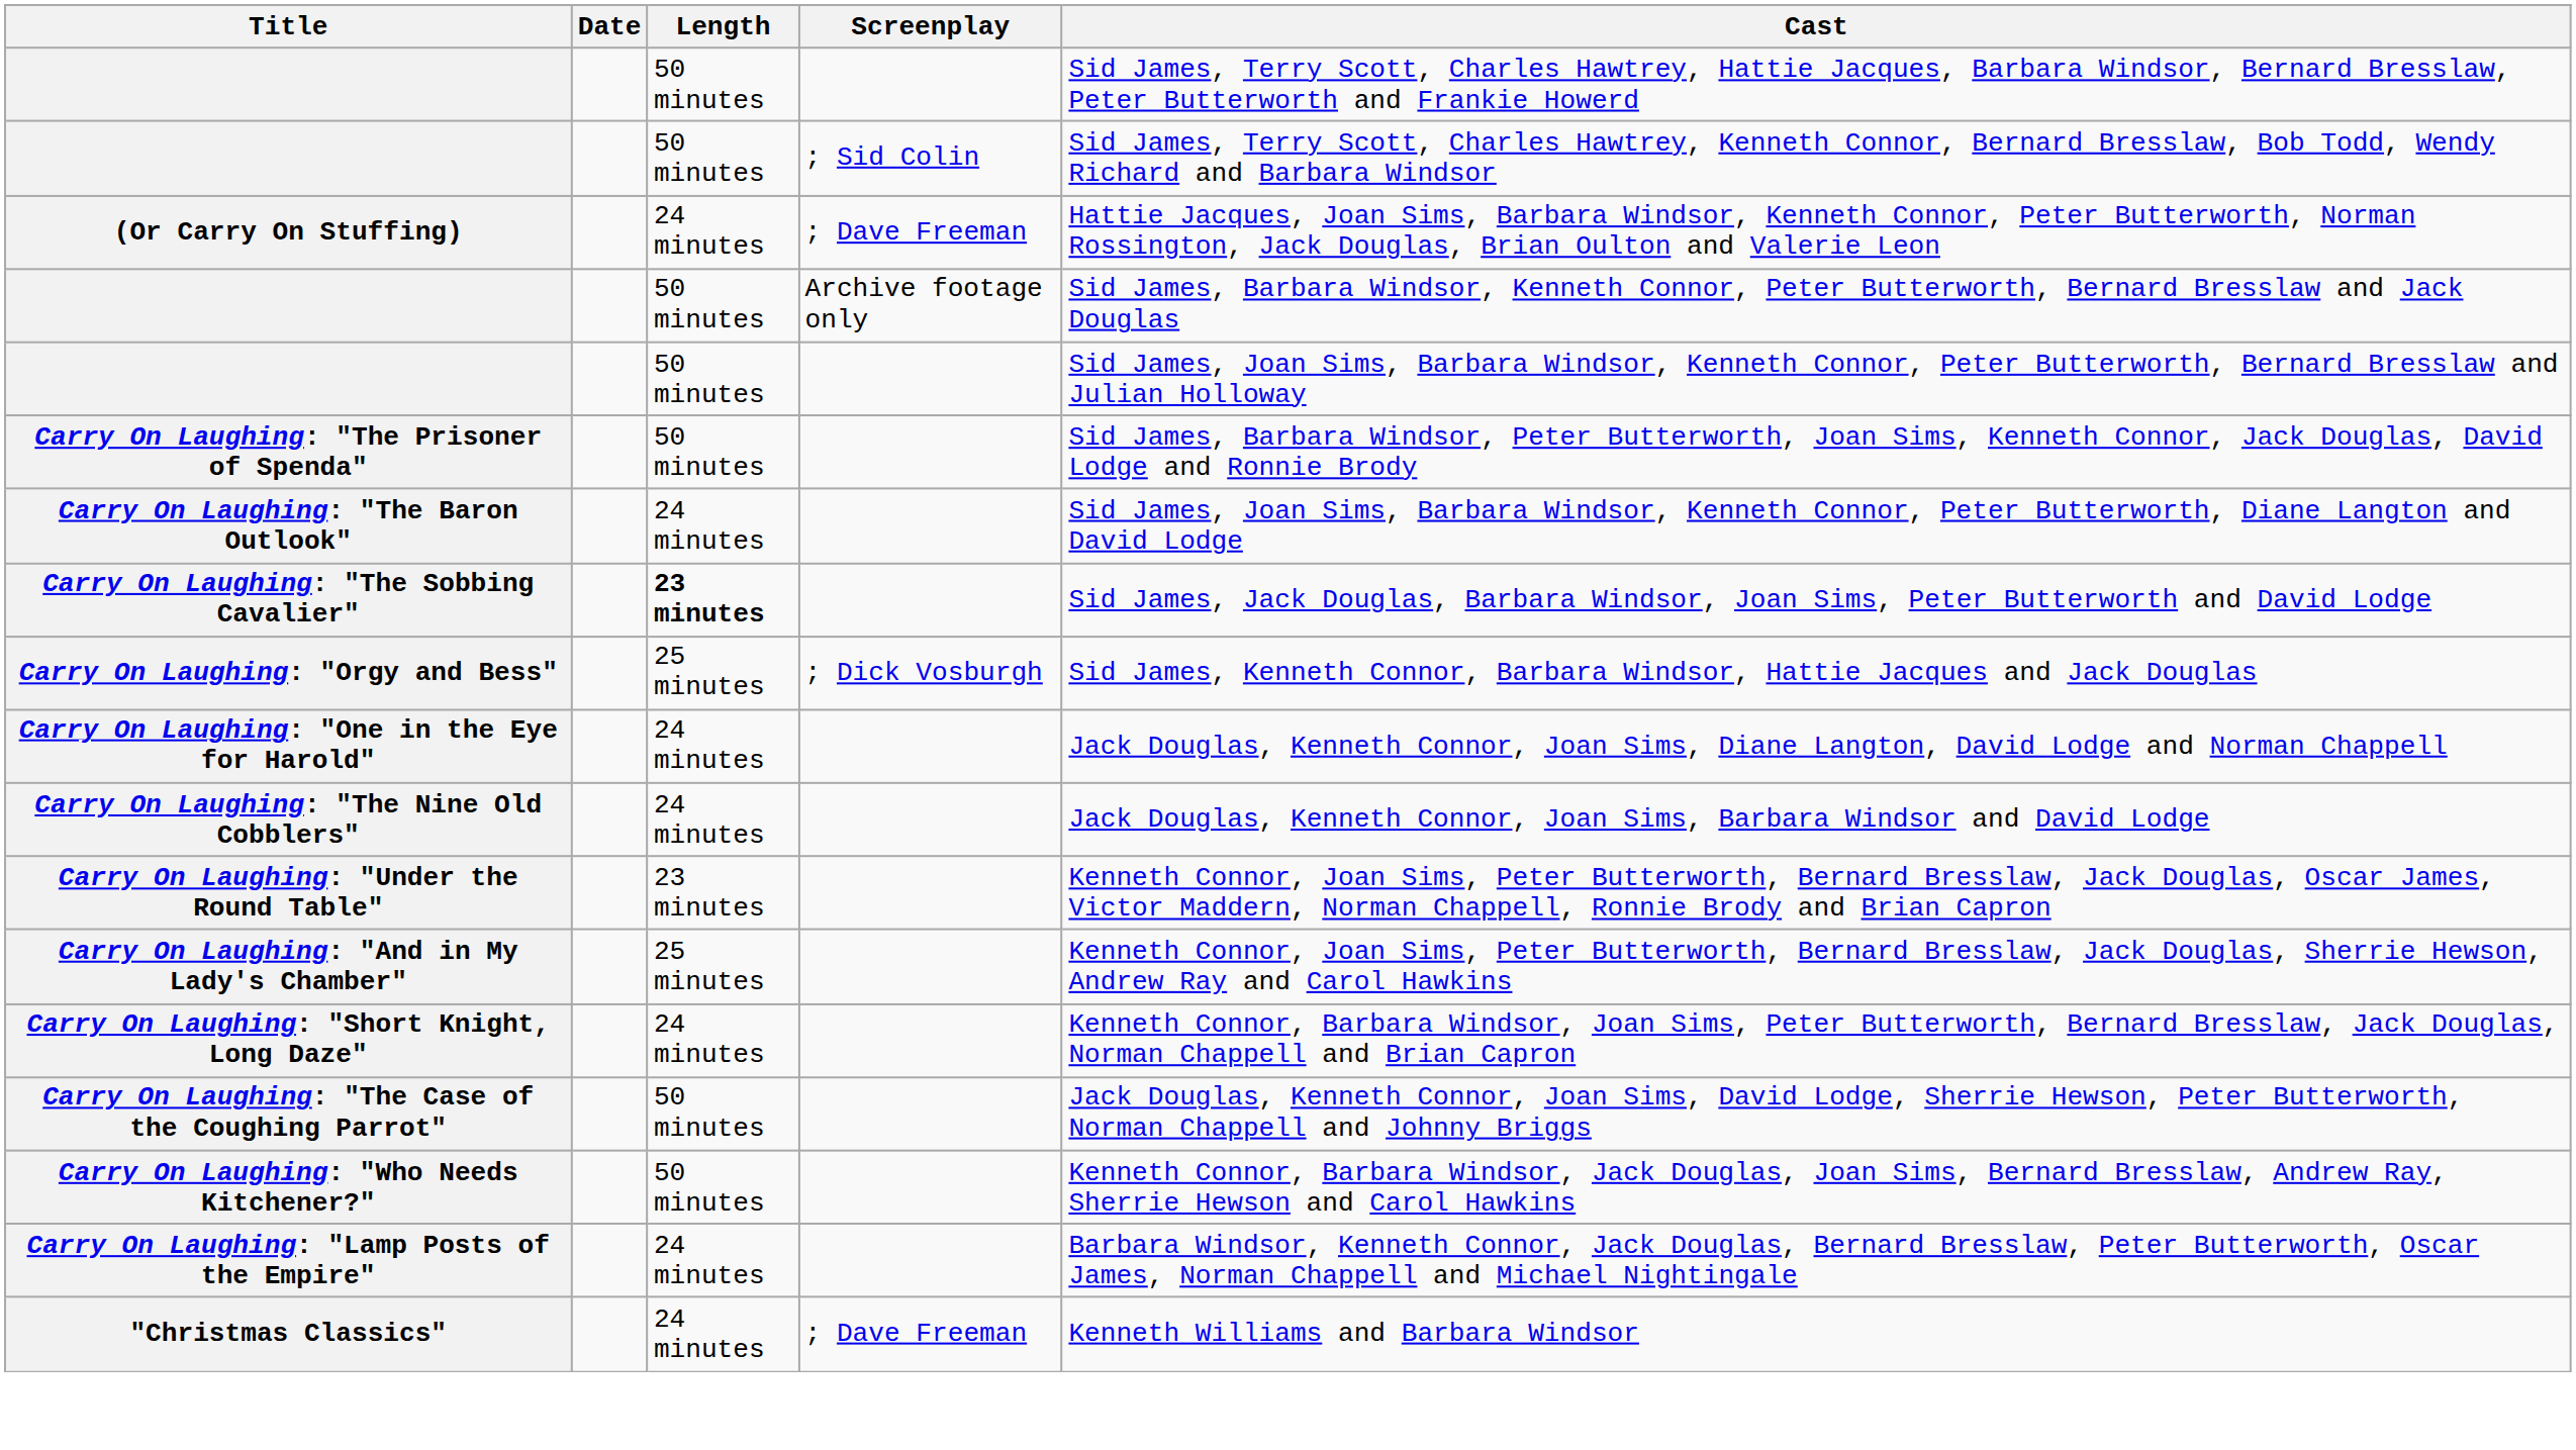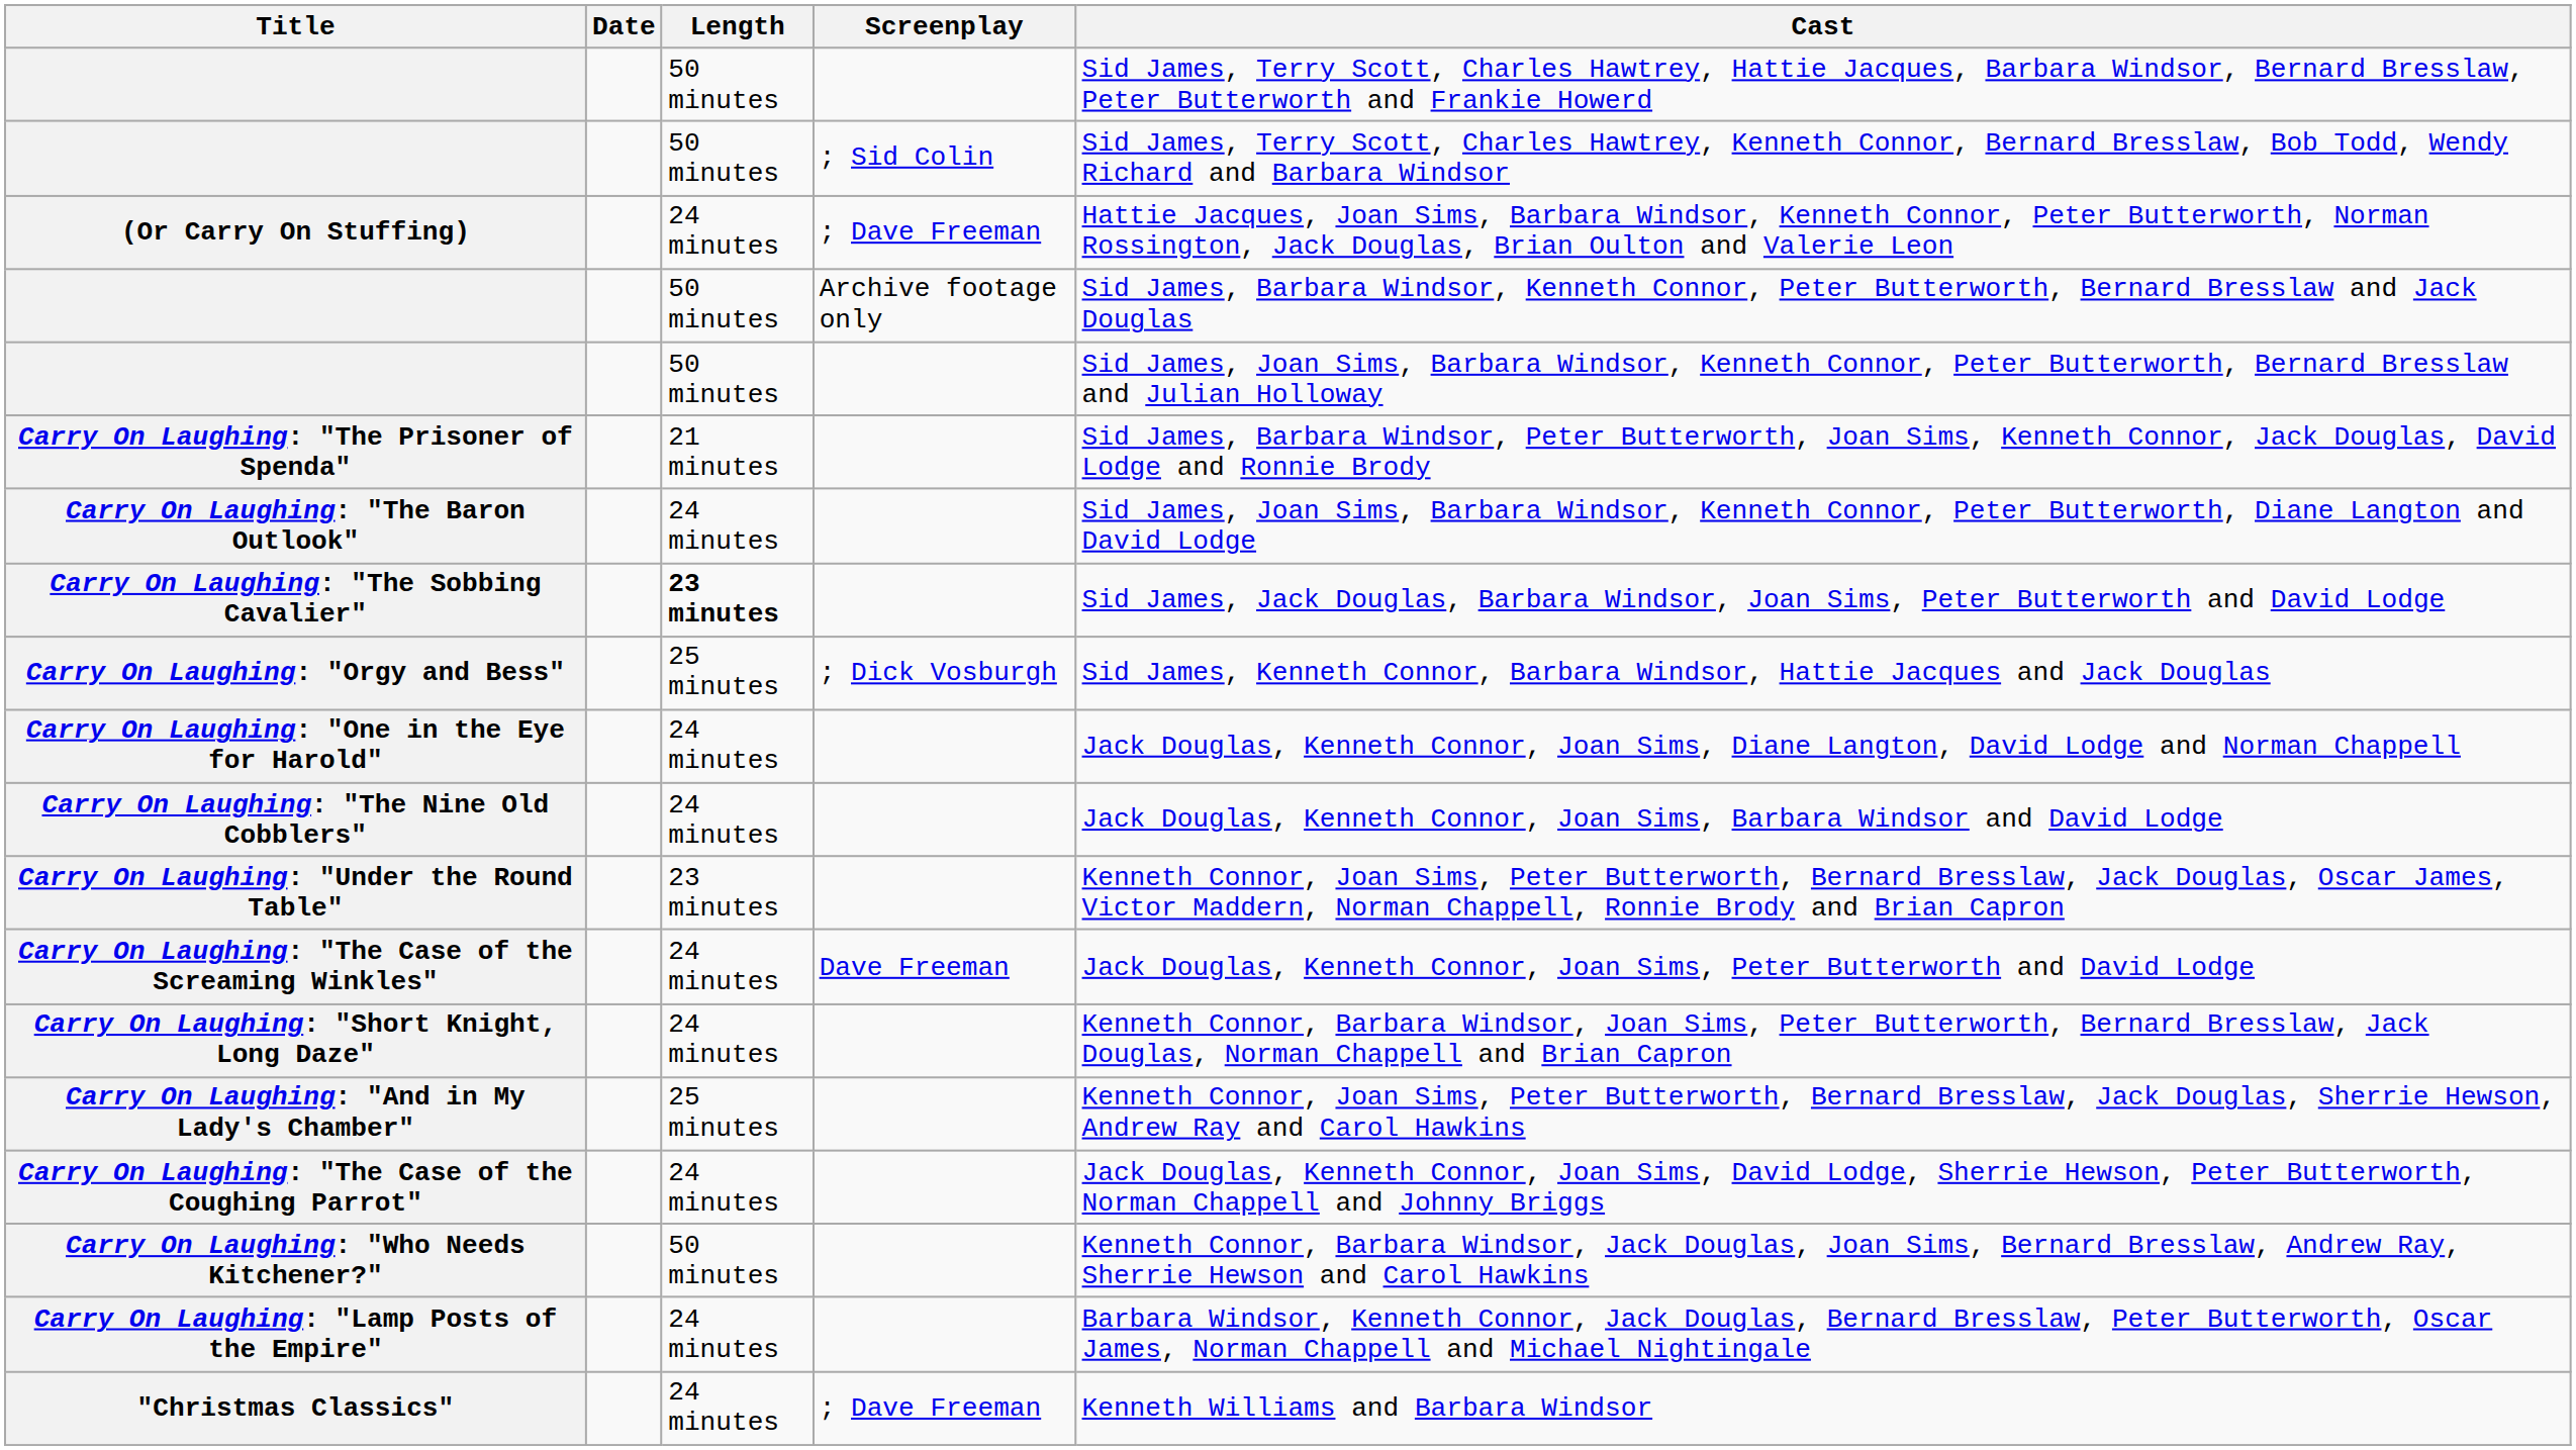 <table class="wikitable plainrowheaders sortable" style="margin-right: 0;">
 <tr>
 <th scope="col">Title</th>
 <th scope="col">Date</th>
 <th scope="col">Length</th>
 <th scope="col">Screenplay</th>
 <th scope="col" class="unsortable">Cast</th>
 </tr>
 <tr>
 <th scope="row"></th>
 <td></td>
 <td>50 minutes</td>
 <td></td>
 <td><a href='#'>Sid James</a>, <a href='#'>Terry Scott</a>, <a href='#'>Charles Hawtrey</a>, <a href='#'>Hattie Jacques</a>, <a href='#'>Barbara Windsor</a>, <a href='#'>Bernard Bresslaw</a>, <a href='#'>Peter Butterworth</a> and <a href='#'>Frankie Howerd</a></td>
 </tr>
 <tr>
 <th scope="row"></th>
 <td></td>
 <td>50 minutes</td>
 <td>; <a href='#'>Sid Colin</a></td>
 <td><a href='#'>Sid James</a>, <a href='#'>Terry Scott</a>, <a href='#'>Charles Hawtrey</a>, <a href='#'>Kenneth Connor</a>, <a href='#'>Bernard Bresslaw</a>, <a href='#'>Bob Todd</a>, <a href='#'>Wendy Richard</a> and <a href='#'>Barbara Windsor</a></td>
 </tr>
 <tr>
 <th scope="row">  (Or Carry On Stuffing)</th>
 <td></td>
 <td>24 minutes</td>
 <td>; <a href='#'>Dave Freeman</a></td>
 <td><a href='#'>Hattie Jacques</a>, <a href='#'>Joan Sims</a>, <a href='#'>Barbara Windsor</a>, <a href='#'>Kenneth Connor</a>, <a href='#'>Peter Butterworth</a>, <a href='#'>Norman Rossington</a>, <a href='#'>Jack Douglas</a>, <a href='#'>Brian Oulton</a> and <a href='#'>Valerie Leon</a></td>
 </tr>
 <tr>
 <th scope="row"></th>
 <td></td>
 <td>50 minutes</td>
 <td>Archive footage only</td>
 <td><a href='#'>Sid James</a>, <a href='#'>Barbara Windsor</a>, <a href='#'>Kenneth Connor</a>, <a href='#'>Peter Butterworth</a>, <a href='#'>Bernard Bresslaw</a> and <a href='#'>Jack Douglas</a></td>
 </tr>
 <tr>
 <th scope="row"></th>
 <td></td>
 <td>50 minutes</td>
 <td></td>
 <td><a href='#'>Sid James</a>, <a href='#'>Joan Sims</a>, <a href='#'>Barbara Windsor</a>, <a href='#'>Kenneth Connor</a>, <a href='#'>Peter Butterworth</a>, <a href='#'>Bernard Bresslaw</a> and <a href='#'>Julian Holloway</a></td>
 </tr>
 <tr>
 <th scope="row"><em><a href='#'>Carry On Laughing</a></em>: "The Prisoner of Spenda"</th>
 <td></td>
-<td>50 minutes</td>
+<td>21 minutes</td>
 <td></td>
 <td><a href='#'>Sid James</a>, <a href='#'>Barbara Windsor</a>, <a href='#'>Peter Butterworth</a>, <a href='#'>Joan Sims</a>, <a href='#'>Kenneth Connor</a>, <a href='#'>Jack Douglas</a>, <a href='#'>David Lodge</a> and <a href='#'>Ronnie Brody</a></td>
 </tr>
 <tr>
 <th scope="row"><em><a href='#'>Carry On Laughing</a></em>: "The Baron Outlook"</th>
 <td></td>
 <td>24 minutes</td>
 <td></td>
 <td><a href='#'>Sid James</a>, <a href='#'>Joan Sims</a>, <a href='#'>Barbara Windsor</a>, <a href='#'>Kenneth Connor</a>, <a href='#'>Peter Butterworth</a>, <a href='#'>Diane Langton</a> and <a href='#'>David Lodge</a></td>
 </tr>
 <tr>
 <th scope="row"><em><a href='#'>Carry On Laughing</a></em>: "The Sobbing Cavalier"</th>
 <td></td>
 <td><strong>23 minutes</strong></td>
 <td></td>
 <td><a href='#'>Sid James</a>, <a href='#'>Jack Douglas</a>, <a href='#'>Barbara Windsor</a>, <a href='#'>Joan Sims</a>, <a href='#'>Peter Butterworth</a> and <a href='#'>David Lodge</a></td>
 </tr>
 <tr>
 <th scope="row"><em><a href='#'>Carry On Laughing</a></em>: "Orgy and Bess"</th>
 <td></td>
 <td>25 minutes</td>
 <td>; <a href='#'>Dick Vosburgh</a></td>
 <td><a href='#'>Sid James</a>, <a href='#'>Kenneth Connor</a>, <a href='#'>Barbara Windsor</a>, <a href='#'>Hattie Jacques</a> and <a href='#'>Jack Douglas</a></td>
 </tr>
 <tr>
 <th scope="row"><em><a href='#'>Carry On Laughing</a></em>: "One in the Eye for Harold"</th>
 <td></td>
 <td>24 minutes</td>
 <td></td>
 <td><a href='#'>Jack Douglas</a>, <a href='#'>Kenneth Connor</a>, <a href='#'>Joan Sims</a>, <a href='#'>Diane Langton</a>, <a href='#'>David Lodge</a> and <a href='#'>Norman Chappell</a></td>
 </tr>
 <tr>
 <th scope="row"><em><a href='#'>Carry On Laughing</a></em>: "The Nine Old Cobblers"</th>
 <td></td>
 <td>24 minutes</td>
 <td></td>
 <td><a href='#'>Jack Douglas</a>, <a href='#'>Kenneth Connor</a>, <a href='#'>Joan Sims</a>, <a href='#'>Barbara Windsor</a> and <a href='#'>David Lodge</a></td>
 </tr>
 <tr>
 <th scope="row"><em><a href='#'>Carry On Laughing</a></em>: "Under the Round Table"</th>
 <td></td>
 <td>23 minutes</td>
 <td></td>
 <td><a href='#'>Kenneth Connor</a>, <a href='#'>Joan Sims</a>, <a href='#'>Peter Butterworth</a>, <a href='#'>Bernard Bresslaw</a>, <a href='#'>Jack Douglas</a>, <a href='#'>Oscar James</a>, <a href='#'>Victor Maddern</a>, <a href='#'>Norman Chappell</a>, <a href='#'>Ronnie Brody</a> and <a href='#'>Brian Capron</a></td>
 </tr>
 <tr>
-<th scope="row"><em><a href='#'>Carry On Laughing</a></em>: "And in My Lady's Chamber"</th>
+<th scope="row"><em><a href='#'>Carry On Laughing</a></em>: "The Case of the Screaming Winkles"</th>
 <td></td>
-<td>25 minutes</td>
-<td></td>
-<td><a href='#'>Kenneth Connor</a>, <a href='#'>Joan Sims</a>, <a href='#'>Peter Butterworth</a>, <a href='#'>Bernard Bresslaw</a>, <a href='#'>Jack Douglas</a>, <a href='#'>Sherrie Hewson</a>, <a href='#'>Andrew Ray</a> and <a href='#'>Carol Hawkins</a></td>
+<td>24 minutes</td>
+<td><a href='#'>Dave Freeman</a></td>
+<td><a href='#'>Jack Douglas</a>, <a href='#'>Kenneth Connor</a>, <a href='#'>Joan Sims</a>, <a href='#'>Peter Butterworth</a> and <a href='#'>David Lodge</a></td>
 </tr>
 <tr>
 <th scope="row"><em><a href='#'>Carry On Laughing</a></em>: "Short Knight, Long Daze"</th>
 <td></td>
 <td>24 minutes</td>
 <td></td>
 <td><a href='#'>Kenneth Connor</a>, <a href='#'>Barbara Windsor</a>, <a href='#'>Joan Sims</a>, <a href='#'>Peter Butterworth</a>, <a href='#'>Bernard Bresslaw</a>, <a href='#'>Jack Douglas</a>, <a href='#'>Norman Chappell</a> and <a href='#'>Brian Capron</a></td>
 </tr>
 <tr>
+<th scope="row"><em><a href='#'>Carry On Laughing</a></em>: "And in My Lady's Chamber"</th>
+<td></td>
+<td>25 minutes</td>
+<td></td>
+<td><a href='#'>Kenneth Connor</a>, <a href='#'>Joan Sims</a>, <a href='#'>Peter Butterworth</a>, <a href='#'>Bernard Bresslaw</a>, <a href='#'>Jack Douglas</a>, <a href='#'>Sherrie Hewson</a>, <a href='#'>Andrew Ray</a> and <a href='#'>Carol Hawkins</a></td>
+</tr>
+<tr>
 <th scope="row"><em><a href='#'>Carry On Laughing</a></em>: "The Case of the Coughing Parrot"</th>
 <td></td>
-<td>50 minutes</td>
+<td>24 minutes</td>
 <td></td>
 <td><a href='#'>Jack Douglas</a>, <a href='#'>Kenneth Connor</a>, <a href='#'>Joan Sims</a>, <a href='#'>David Lodge</a>, <a href='#'>Sherrie Hewson</a>, <a href='#'>Peter Butterworth</a>, <a href='#'>Norman Chappell</a> and <a href='#'>Johnny Briggs</a></td>
 </tr>
 <tr>
 <th scope="row"><em><a href='#'>Carry On Laughing</a></em>: "Who Needs Kitchener?"</th>
 <td></td>
 <td>50 minutes</td>
 <td></td>
 <td><a href='#'>Kenneth Connor</a>,  <a href='#'>Barbara Windsor</a>, <a href='#'>Jack Douglas</a>, <a href='#'>Joan Sims</a>, <a href='#'>Bernard Bresslaw</a>, <a href='#'>Andrew Ray</a>, <a href='#'>Sherrie Hewson</a> and <a href='#'>Carol Hawkins</a></td>
 </tr>
 <tr>
 <th scope="row"><em><a href='#'>Carry On Laughing</a></em>: "Lamp Posts of the Empire"</th>
 <td></td>
 <td>24 minutes</td>
 <td></td>
 <td><a href='#'>Barbara Windsor</a>, <a href='#'>Kenneth Connor</a>, <a href='#'>Jack Douglas</a>, <a href='#'>Bernard Bresslaw</a>, <a href='#'>Peter Butterworth</a>, <a href='#'>Oscar James</a>, <a href='#'>Norman Chappell</a> and <a href='#'>Michael Nightingale</a></td>
 </tr>
 <tr>
 <th scope="row">"Christmas Classics"</th>
 <td></td>
 <td>24 minutes</td>
 <td>; <a href='#'>Dave Freeman</a></td>
 <td><a href='#'>Kenneth Williams</a> and <a href='#'>Barbara Windsor</a></td>
 </tr>
 </table>
